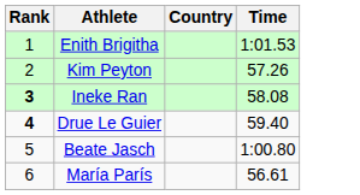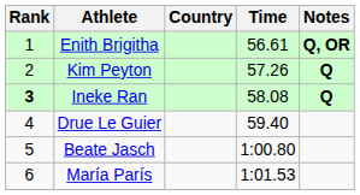 <table class="wikitable sortable" style="text-align:center">
 <tr>
 <th>Rank</th>
 <th>Athlete</th>
 <th>Country</th>
 <th>Time</th>
+<th>Notes</th>
 </tr>
 <tr bgcolor=ccffcc>
 <td>1</td>
 <td><a href='#'>Enith Brigitha</a></td>
 <td align=left></td>
-<td>1:01.53</td>
+<td>56.61</td>
+<td><strong>Q, OR </strong></td>
 </tr>
 <tr bgcolor=ccffcc>
 <td>2</td>
 <td><a href='#'>Kim Peyton</a></td>
 <td align=left></td>
 <td>57.26</td>
+<td><strong>Q </strong></td>
 </tr>
 <tr bgcolor=ccffcc>
 <td><strong>3</strong></td>
 <td><a href='#'>Ineke Ran</a></td>
 <td align=left></td>
 <td>58.08</td>
+<td><strong>Q </strong></td>
 </tr>
 <tr>
-<td><strong>4</strong></td>
+<td>4</td>
 <td><a href='#'>Drue Le Guier</a></td>
 <td align=left></td>
 <td>59.40</td>
+<td><strong> </strong></td>
 </tr>
 <tr>
 <td>5</td>
 <td><a href='#'>Beate Jasch</a></td>
 <td align=left></td>
 <td>1:00.80</td>
+<td><strong> </strong></td>
 </tr>
 <tr>
 <td>6</td>
 <td><a href='#'>María París</a></td>
 <td align=left></td>
-<td>56.61</td>
+<td>1:01.53</td>
+<td><strong> </strong></td>
 </tr>
 </table>
